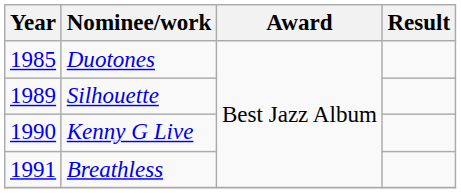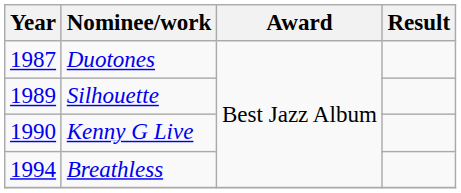 <table class="wikitable">
 <tr>
 <th>Year</th>
 <th>Nominee/work</th>
 <th>Award</th>
 <th>Result</th>
 </tr>
 <tr>
-<td><a href='#'>1985</a></td>
+<td><a href='#'>1987</a></td>
 <td><em><a href='#'>Duotones</a></em></td>
 <td rowspan="4">Best Jazz Album</td>
 <td></td>
 </tr>
 <tr>
 <td><a href='#'>1989</a></td>
 <td><em><a href='#'>Silhouette</a></em></td>
 <td></td>
 </tr>
 <tr>
 <td><a href='#'>1990</a></td>
 <td><em><a href='#'>Kenny G Live</a></em></td>
 <td></td>
 </tr>
 <tr>
-<td><a href='#'>1991</a></td>
+<td><a href='#'>1994</a></td>
 <td><em><a href='#'>Breathless</a></em></td>
 <td></td>
 </tr>
 <tr>
 </tr>
 </table>
